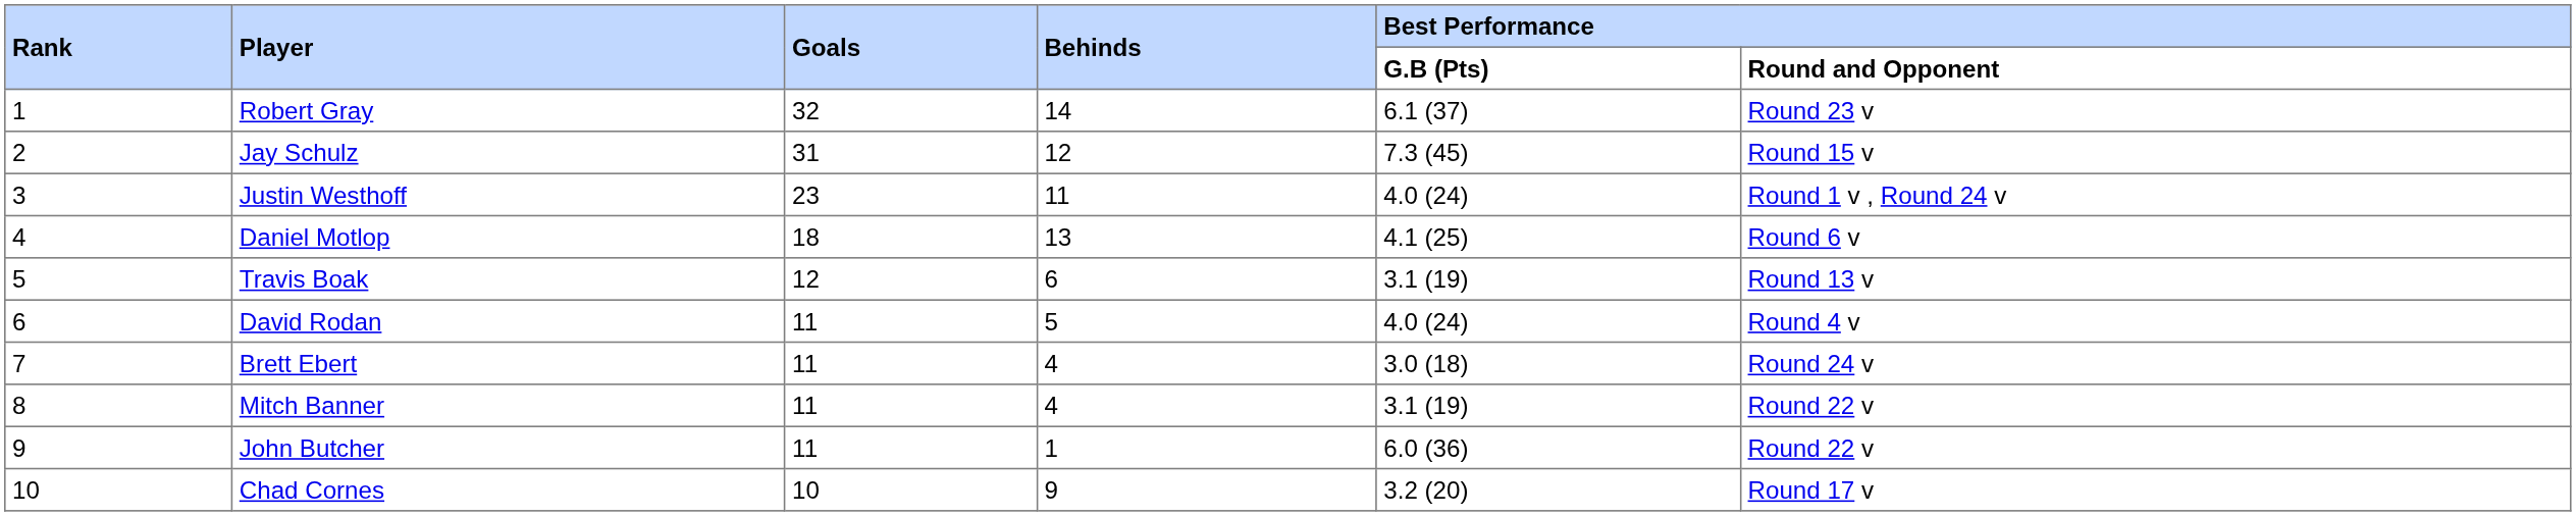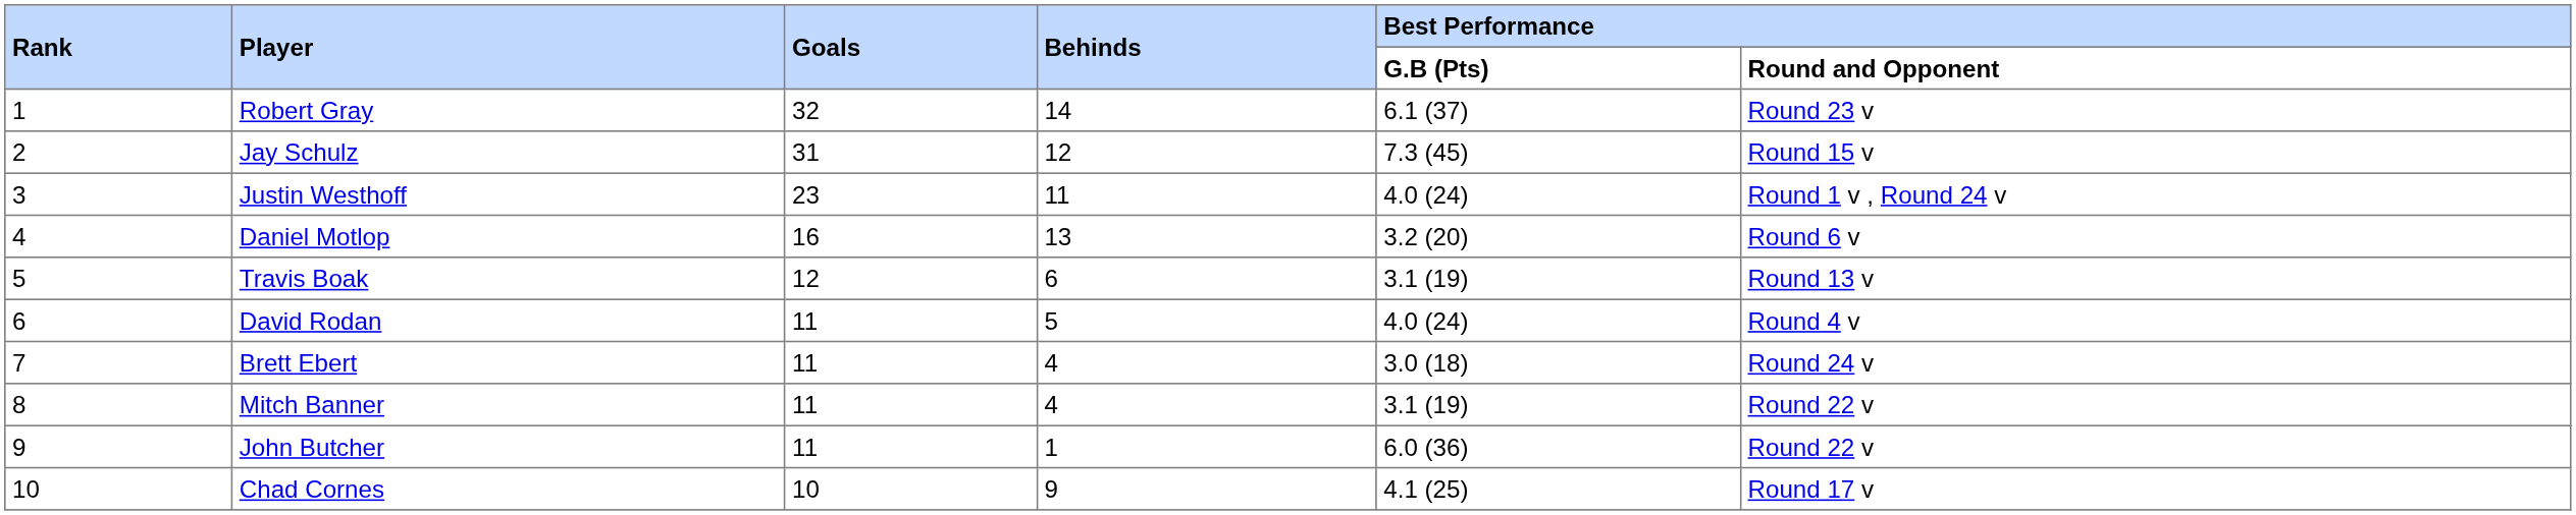 <table border="1" cellpadding="4" cellspacing="0"  style="text-align:left; font-size:95%; border-collapse:collapse; width:100%;">
 <tr style="background:#C1D8FF;">
 <th rowspan="2">Rank</th>
 <th rowspan="2">Player</th>
 <th rowspan="2">Goals</th>
 <th rowspan="2">Behinds</th>
 <th colspan="2">Best Performance</th>
 </tr>
 <tr>
 <th>G.B (Pts)</th>
 <th>Round and Opponent</th>
 </tr>
 <tr>
 <td>1</td>
 <td><a href='#'>Robert Gray</a></td>
 <td>32</td>
 <td>14</td>
 <td>6.1 (37)</td>
 <td><a href='#'>Round 23</a> v </td>
 </tr>
 <tr>
 <td>2</td>
 <td><a href='#'>Jay Schulz</a></td>
 <td>31</td>
 <td>12</td>
 <td>7.3 (45)</td>
 <td><a href='#'>Round 15</a> v </td>
 </tr>
 <tr>
 <td>3</td>
 <td><a href='#'>Justin Westhoff</a></td>
 <td>23</td>
 <td>11</td>
 <td>4.0 (24)</td>
 <td><a href='#'>Round 1</a> v , <a href='#'>Round 24</a> v </td>
 </tr>
 <tr>
 <td>4</td>
 <td><a href='#'>Daniel Motlop</a></td>
-<td>18</td>
+<td>16</td>
 <td>13</td>
-<td>4.1 (25)</td>
+<td>3.2 (20)</td>
 <td><a href='#'>Round 6</a> v </td>
 </tr>
 <tr>
 <td>5</td>
 <td><a href='#'>Travis Boak</a></td>
 <td>12</td>
 <td>6</td>
 <td>3.1 (19)</td>
 <td><a href='#'>Round 13</a> v </td>
 </tr>
 <tr>
 <td>6</td>
 <td><a href='#'>David Rodan</a></td>
 <td>11</td>
 <td>5</td>
 <td>4.0 (24)</td>
 <td><a href='#'>Round 4</a> v </td>
 </tr>
 <tr>
 <td>7</td>
 <td><a href='#'>Brett Ebert</a></td>
 <td>11</td>
 <td>4</td>
 <td>3.0 (18)</td>
 <td><a href='#'>Round 24</a> v </td>
 </tr>
 <tr>
 <td>8</td>
 <td><a href='#'>Mitch Banner</a></td>
 <td>11</td>
 <td>4</td>
 <td>3.1 (19)</td>
 <td><a href='#'>Round 22</a> v </td>
 </tr>
 <tr>
 <td>9</td>
 <td><a href='#'>John Butcher</a></td>
 <td>11</td>
 <td>1</td>
 <td>6.0 (36)</td>
 <td><a href='#'>Round 22</a> v </td>
 </tr>
 <tr>
 <td>10</td>
 <td><a href='#'>Chad Cornes</a></td>
 <td>10</td>
 <td>9</td>
-<td>3.2 (20)</td>
+<td>4.1 (25)</td>
 <td><a href='#'>Round 17</a> v </td>
 </tr>
 </table>
